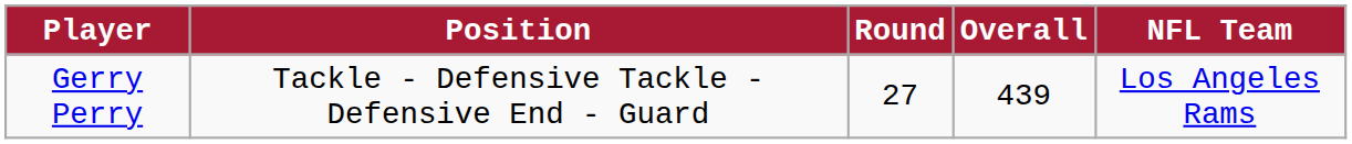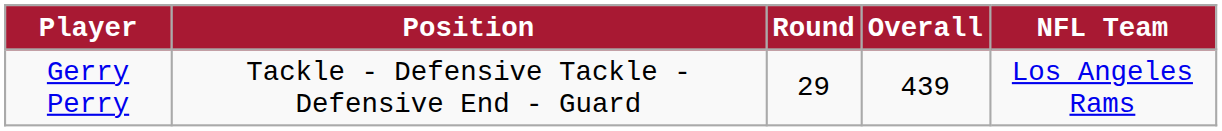 <table class="wikitable" width="65%">
 <tr align="center"  style="background:#A81933;color:#FFFFFF;">
 <td><strong>Player</strong></td>
 <td><strong>Position</strong></td>
 <td><strong>Round</strong></td>
 <td><strong>Overall</strong></td>
 <td><strong>NFL Team</strong></td>
 </tr>
 <tr align="center" bgcolor="">
 <td><a href='#'>Gerry Perry</a></td>
 <td>Tackle - Defensive Tackle - Defensive End - Guard</td>
-<td>27</td>
+<td>29</td>
 <td>439</td>
 <td><a href='#'>Los Angeles Rams</a></td>
 </tr>
 </table>
